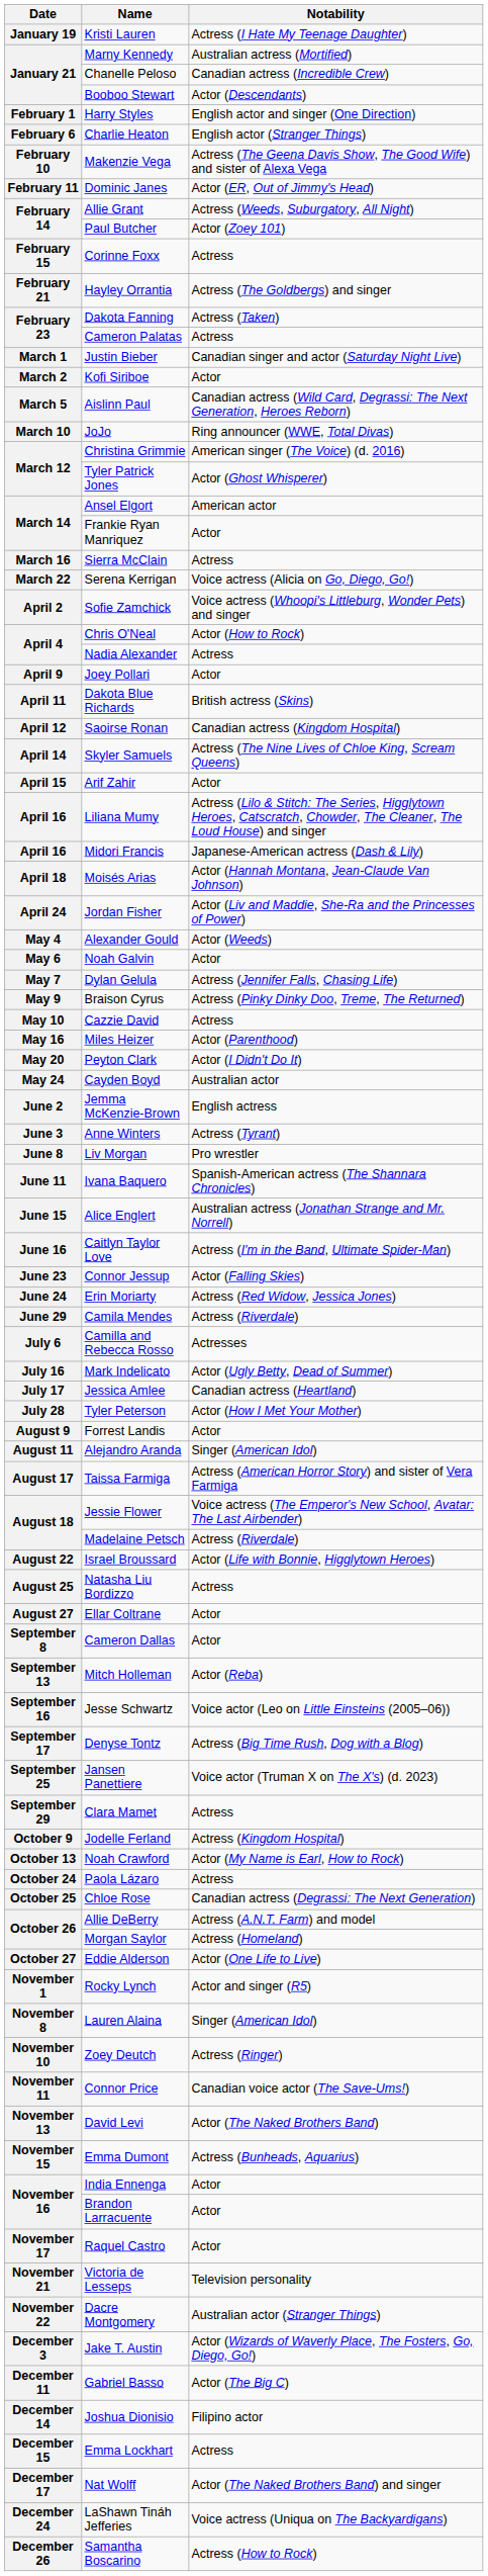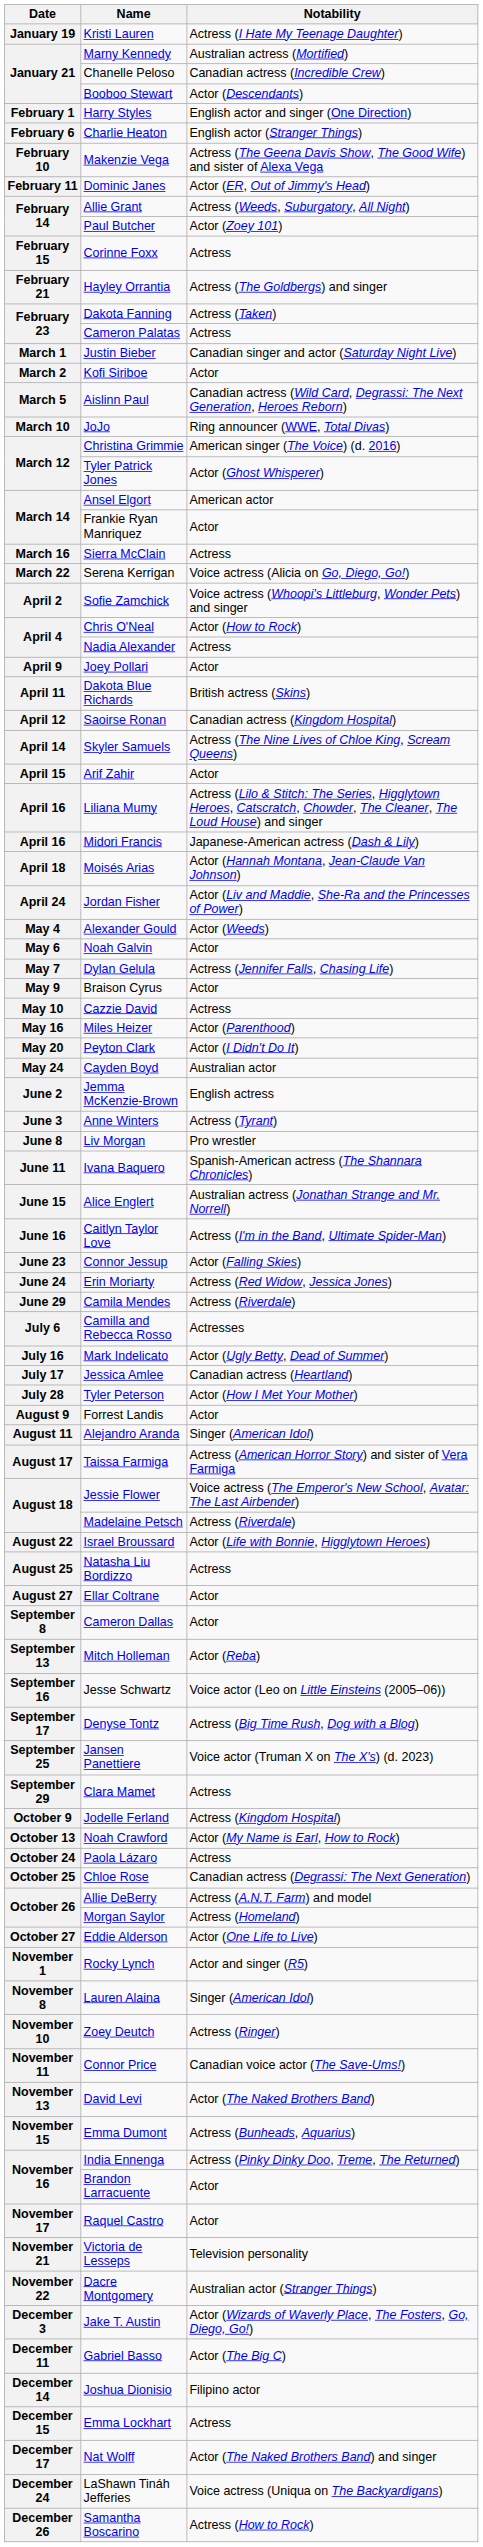 <table class="wikitable">
 <tr>
 <th>Date</th>
 <th>Name</th>
 <th>Notability</th>
 </tr>
 <tr>
 <th>January 19</th>
 <td><a href='#'>Kristi Lauren</a></td>
 <td>Actress (<em><a href='#'>I Hate My Teenage Daughter</a></em>)</td>
 </tr>
 <tr>
 <th rowspan="3">January 21</th>
 <td><a href='#'>Marny Kennedy</a></td>
 <td>Australian actress (<em><a href='#'>Mortified</a></em>)</td>
 </tr>
 <tr>
 <td>Chanelle Peloso</td>
 <td>Canadian actress (<em><a href='#'>Incredible Crew</a></em>)</td>
 </tr>
 <tr>
 <td><a href='#'>Booboo Stewart</a></td>
 <td>Actor (<em><a href='#'>Descendants</a></em>)</td>
 </tr>
 <tr>
 <th>February 1</th>
 <td><a href='#'>Harry Styles</a></td>
 <td>English actor and singer (<a href='#'>One Direction</a>)</td>
 </tr>
 <tr>
 <th>February 6</th>
 <td><a href='#'>Charlie Heaton</a></td>
 <td>English actor (<em><a href='#'>Stranger Things</a></em>)</td>
 </tr>
 <tr>
 <th>February 10</th>
 <td><a href='#'>Makenzie Vega</a></td>
 <td>Actress (<em><a href='#'>The Geena Davis Show</a></em>, <em><a href='#'>The Good Wife</a></em>) and sister of <a href='#'>Alexa Vega</a></td>
 </tr>
 <tr>
 <th>February 11</th>
 <td><a href='#'>Dominic Janes</a></td>
 <td>Actor (<em><a href='#'>ER</a></em>, <em><a href='#'>Out of Jimmy's Head</a></em>)</td>
 </tr>
 <tr>
 <th rowspan="2">February 14</th>
 <td><a href='#'>Allie Grant</a></td>
 <td>Actress (<em><a href='#'>Weeds</a></em>, <em><a href='#'>Suburgatory</a></em>, <em><a href='#'>All Night</a></em>)</td>
 </tr>
 <tr>
 <td><a href='#'>Paul Butcher</a></td>
 <td>Actor (<em><a href='#'>Zoey 101</a></em>)</td>
 </tr>
 <tr>
 <th>February 15</th>
 <td><a href='#'>Corinne Foxx</a></td>
 <td>Actress</td>
 </tr>
 <tr>
 <th>February 21</th>
 <td><a href='#'>Hayley Orrantia</a></td>
 <td>Actress (<em><a href='#'>The Goldbergs</a></em>) and singer</td>
 </tr>
 <tr>
 <th rowspan="2">February 23</th>
 <td><a href='#'>Dakota Fanning</a></td>
 <td>Actress (<em><a href='#'>Taken</a></em>)</td>
 </tr>
 <tr>
 <td><a href='#'>Cameron Palatas</a></td>
 <td>Actress</td>
 </tr>
 <tr>
 <th>March 1</th>
 <td><a href='#'>Justin Bieber</a></td>
 <td>Canadian singer and actor (<em><a href='#'>Saturday Night Live</a></em>)</td>
 </tr>
 <tr>
 <th>March 2</th>
 <td><a href='#'>Kofi Siriboe</a></td>
 <td>Actor</td>
 </tr>
 <tr>
 <th>March 5</th>
 <td><a href='#'>Aislinn Paul</a></td>
 <td>Canadian actress (<em><a href='#'>Wild Card</a></em>, <em><a href='#'>Degrassi: The Next Generation</a></em>, <em><a href='#'>Heroes Reborn</a></em>)</td>
 </tr>
 <tr>
 <th>March 10</th>
 <td><a href='#'>JoJo</a></td>
 <td>Ring announcer (<a href='#'>WWE</a>, <em><a href='#'>Total Divas</a></em>)</td>
 </tr>
 <tr>
 <th rowspan="2">March 12</th>
 <td><a href='#'>Christina Grimmie</a></td>
 <td>American singer (<em><a href='#'>The Voice</a></em>) (d. <a href='#'>2016</a>)</td>
 </tr>
 <tr>
 <td><a href='#'>Tyler Patrick Jones</a></td>
 <td>Actor (<em><a href='#'>Ghost Whisperer</a></em>)</td>
 </tr>
 <tr>
 <th rowspan="2">March 14</th>
 <td><a href='#'>Ansel Elgort</a></td>
 <td>American actor</td>
 </tr>
 <tr>
 <td>Frankie Ryan Manriquez</td>
 <td>Actor</td>
 </tr>
 <tr>
 <th>March 16</th>
 <td><a href='#'>Sierra McClain</a></td>
 <td>Actress</td>
 </tr>
 <tr>
 <th>March 22</th>
 <td>Serena Kerrigan</td>
 <td>Voice actress (Alicia on <em><a href='#'>Go, Diego, Go!</a></em>)</td>
 </tr>
 <tr>
 <th>April 2</th>
 <td><a href='#'>Sofie Zamchick</a></td>
 <td>Voice actress (<em><a href='#'>Whoopi's Littleburg</a></em>, <em><a href='#'>Wonder Pets</a></em>) and singer</td>
 </tr>
 <tr>
 <th rowspan="2">April 4</th>
 <td><a href='#'>Chris O'Neal</a></td>
 <td>Actor (<em><a href='#'>How to Rock</a></em>)</td>
 </tr>
 <tr>
 <td><a href='#'>Nadia Alexander</a></td>
 <td>Actress</td>
 </tr>
 <tr>
 <th>April 9</th>
 <td><a href='#'>Joey Pollari</a></td>
 <td>Actor</td>
 </tr>
 <tr>
 <th>April 11</th>
 <td><a href='#'>Dakota Blue Richards</a></td>
 <td>British actress (<em><a href='#'>Skins</a></em>)</td>
 </tr>
 <tr>
 <th>April 12</th>
 <td><a href='#'>Saoirse Ronan</a></td>
 <td>Canadian actress (<em><a href='#'>Kingdom Hospital</a></em>)</td>
 </tr>
 <tr>
 <th>April 14</th>
 <td><a href='#'>Skyler Samuels</a></td>
 <td>Actress (<em><a href='#'>The Nine Lives of Chloe King</a></em>, <em><a href='#'>Scream Queens</a></em>)</td>
 </tr>
 <tr>
 <th>April 15</th>
 <td><a href='#'>Arif Zahir</a></td>
 <td>Actor</td>
 </tr>
 <tr>
 <th>April 16</th>
 <td><a href='#'>Liliana Mumy</a></td>
 <td>Actress (<em><a href='#'>Lilo & Stitch: The Series</a></em>, <em><a href='#'>Higglytown Heroes</a></em>, <em><a href='#'>Catscratch</a></em>, <em><a href='#'>Chowder</a></em>, <em><a href='#'>The Cleaner</a></em>, <em><a href='#'>The Loud House</a></em>) and singer</td>
 </tr>
 <tr>
 <th>April 16</th>
 <td><a href='#'>Midori Francis</a></td>
 <td>Japanese-American actress (<em><a href='#'>Dash & Lily</a></em>)</td>
 </tr>
 <tr>
 <th>April 18</th>
 <td><a href='#'>Moisés Arias</a></td>
 <td>Actor (<em><a href='#'>Hannah Montana</a></em>, <em><a href='#'>Jean-Claude Van Johnson</a></em>)</td>
 </tr>
 <tr>
 <th>April 24</th>
 <td><a href='#'>Jordan Fisher</a></td>
 <td>Actor (<em><a href='#'>Liv and Maddie</a></em>, <em><a href='#'>She-Ra and the Princesses of Power</a></em>)</td>
 </tr>
 <tr>
 <th>May 4</th>
 <td><a href='#'>Alexander Gould</a></td>
 <td>Actor (<em><a href='#'>Weeds</a></em>)</td>
 </tr>
 <tr>
 <th>May 6</th>
 <td><a href='#'>Noah Galvin</a></td>
 <td>Actor</td>
 </tr>
 <tr>
 <th>May 7</th>
 <td><a href='#'>Dylan Gelula</a></td>
 <td>Actress (<em><a href='#'>Jennifer Falls</a></em>, <em><a href='#'>Chasing Life</a></em>)</td>
 </tr>
 <tr>
 <th>May 9</th>
 <td>Braison Cyrus</td>
-<td>Actress (<em><a href='#'>Pinky Dinky Doo</a></em>, <em><a href='#'>Treme</a></em>, <em><a href='#'>The Returned</a></em>)</td>
+<td>Actor</td>
 </tr>
 <tr>
 <th>May 10</th>
 <td><a href='#'>Cazzie David</a></td>
 <td>Actress</td>
 </tr>
 <tr>
 <th>May 16</th>
 <td><a href='#'>Miles Heizer</a></td>
 <td>Actor (<em><a href='#'>Parenthood</a></em>)</td>
 </tr>
 <tr>
 <th>May 20</th>
 <td><a href='#'>Peyton Clark</a></td>
 <td>Actor (<em><a href='#'>I Didn't Do It</a></em>)</td>
 </tr>
 <tr>
 <th>May 24</th>
 <td><a href='#'>Cayden Boyd</a></td>
 <td>Australian actor</td>
 </tr>
 <tr>
 <th>June 2</th>
 <td><a href='#'>Jemma McKenzie-Brown</a></td>
 <td>English actress</td>
 </tr>
 <tr>
 <th>June 3</th>
 <td><a href='#'>Anne Winters</a></td>
 <td>Actress (<em><a href='#'>Tyrant</a></em>)</td>
 </tr>
 <tr>
 <th>June 8</th>
 <td><a href='#'>Liv Morgan</a></td>
 <td>Pro wrestler</td>
 </tr>
 <tr>
 <th>June 11</th>
 <td><a href='#'>Ivana Baquero</a></td>
 <td>Spanish-American actress (<em><a href='#'>The Shannara Chronicles</a></em>)</td>
 </tr>
 <tr>
 <th>June 15</th>
 <td><a href='#'>Alice Englert</a></td>
 <td>Australian actress (<em><a href='#'>Jonathan Strange and Mr. Norrell</a></em>)</td>
 </tr>
 <tr>
 <th>June 16</th>
 <td><a href='#'>Caitlyn Taylor Love</a></td>
 <td>Actress (<em><a href='#'>I'm in the Band</a></em>, <em><a href='#'>Ultimate Spider-Man</a></em>)</td>
 </tr>
 <tr>
 <th>June 23</th>
 <td><a href='#'>Connor Jessup</a></td>
 <td>Actor (<em><a href='#'>Falling Skies</a></em>)</td>
 </tr>
 <tr>
 <th>June 24</th>
 <td><a href='#'>Erin Moriarty</a></td>
 <td>Actress (<em><a href='#'>Red Widow</a></em>, <em><a href='#'>Jessica Jones</a></em>)</td>
 </tr>
 <tr>
 <th>June 29</th>
 <td><a href='#'>Camila Mendes</a></td>
 <td>Actress (<em><a href='#'>Riverdale</a></em>)</td>
 </tr>
 <tr>
 <th>July 6</th>
 <td><a href='#'>Camilla and Rebecca Rosso</a></td>
 <td>Actresses</td>
 </tr>
 <tr>
 <th>July 16</th>
 <td><a href='#'>Mark Indelicato</a></td>
 <td>Actor (<em><a href='#'>Ugly Betty</a></em>, <em><a href='#'>Dead of Summer</a></em>)</td>
 </tr>
 <tr>
 <th>July 17</th>
 <td><a href='#'>Jessica Amlee</a></td>
 <td>Canadian actress (<em><a href='#'>Heartland</a></em>)</td>
 </tr>
 <tr>
 <th>July 28</th>
 <td><a href='#'>Tyler Peterson</a></td>
 <td>Actor (<em><a href='#'>How I Met Your Mother</a></em>)</td>
 </tr>
 <tr>
 <th>August 9</th>
 <td>Forrest Landis</td>
 <td>Actor</td>
 </tr>
 <tr>
 <th>August 11</th>
 <td><a href='#'>Alejandro Aranda</a></td>
 <td>Singer (<em><a href='#'>American Idol</a></em>)</td>
 </tr>
 <tr>
 <th>August 17</th>
 <td><a href='#'>Taissa Farmiga</a></td>
 <td>Actress (<em><a href='#'>American Horror Story</a></em>) and sister of <a href='#'>Vera Farmiga</a></td>
 </tr>
 <tr>
 <th rowspan="2">August 18</th>
 <td><a href='#'>Jessie Flower</a></td>
 <td>Voice actress (<em><a href='#'>The Emperor's New School</a></em>, <em><a href='#'>Avatar: The Last Airbender</a></em>)</td>
 </tr>
 <tr>
 <td><a href='#'>Madelaine Petsch</a></td>
 <td>Actress (<em><a href='#'>Riverdale</a></em>)</td>
 </tr>
 <tr>
 <th>August 22</th>
 <td><a href='#'>Israel Broussard</a></td>
 <td>Actor (<em><a href='#'>Life with Bonnie</a></em>, <em><a href='#'>Higglytown Heroes</a></em>)</td>
 </tr>
 <tr>
 <th>August 25</th>
 <td><a href='#'>Natasha Liu Bordizzo</a></td>
 <td>Actress</td>
 </tr>
 <tr>
 <th>August 27</th>
 <td><a href='#'>Ellar Coltrane</a></td>
 <td>Actor</td>
 </tr>
 <tr>
 <th>September 8</th>
 <td><a href='#'>Cameron Dallas</a></td>
 <td>Actor</td>
 </tr>
 <tr>
 <th>September 13</th>
 <td><a href='#'>Mitch Holleman</a></td>
 <td>Actor (<em><a href='#'>Reba</a></em>)</td>
 </tr>
 <tr>
 <th>September 16</th>
 <td>Jesse Schwartz</td>
 <td>Voice actor (Leo on <em><a href='#'>Little Einsteins</a></em> (2005–06))</td>
 </tr>
 <tr>
 <th>September 17</th>
 <td><a href='#'>Denyse Tontz</a></td>
 <td>Actress (<em><a href='#'>Big Time Rush</a></em>, <em><a href='#'>Dog with a Blog</a></em>)</td>
 </tr>
 <tr>
 <th>September 25</th>
 <td><a href='#'>Jansen Panettiere</a></td>
 <td>Voice actor (Truman X on <em><a href='#'>The X's</a></em>) (d. 2023)</td>
 </tr>
 <tr>
 <th>September 29</th>
 <td><a href='#'>Clara Mamet</a></td>
 <td>Actress</td>
 </tr>
 <tr>
 <th>October 9</th>
 <td><a href='#'>Jodelle Ferland</a></td>
 <td>Actress (<em><a href='#'>Kingdom Hospital</a></em>)</td>
 </tr>
 <tr>
 <th>October 13</th>
 <td><a href='#'>Noah Crawford</a></td>
 <td>Actor (<em><a href='#'>My Name is Earl</a></em>, <em><a href='#'>How to Rock</a></em>)</td>
 </tr>
 <tr>
 <th>October 24</th>
 <td><a href='#'>Paola Lázaro</a></td>
 <td>Actress</td>
 </tr>
 <tr>
 <th>October 25</th>
 <td><a href='#'>Chloe Rose</a></td>
 <td>Canadian actress (<em><a href='#'>Degrassi: The Next Generation</a></em>)</td>
 </tr>
 <tr>
 <th rowspan="2">October 26</th>
 <td><a href='#'>Allie DeBerry</a></td>
 <td>Actress (<em><a href='#'>A.N.T. Farm</a></em>) and model</td>
 </tr>
 <tr>
 <td><a href='#'>Morgan Saylor</a></td>
 <td>Actress (<em><a href='#'>Homeland</a></em>)</td>
 </tr>
 <tr>
 <th>October 27</th>
 <td><a href='#'>Eddie Alderson</a></td>
 <td>Actor (<em><a href='#'>One Life to Live</a></em>)</td>
 </tr>
 <tr>
 <th>November 1</th>
 <td><a href='#'>Rocky Lynch</a></td>
 <td>Actor and singer (<em><a href='#'>R5</a></em>)</td>
 </tr>
 <tr>
 <th>November 8</th>
 <td><a href='#'>Lauren Alaina</a></td>
 <td>Singer (<em><a href='#'>American Idol</a></em>)</td>
 </tr>
 <tr>
 <th>November 10</th>
 <td><a href='#'>Zoey Deutch</a></td>
 <td>Actress (<em><a href='#'>Ringer</a></em>)</td>
 </tr>
 <tr>
 <th>November 11</th>
 <td><a href='#'>Connor Price</a></td>
 <td>Canadian voice actor (<em><a href='#'>The Save-Ums!</a></em>)</td>
 </tr>
 <tr>
 <th>November 13</th>
 <td><a href='#'>David Levi</a></td>
 <td>Actor (<em><a href='#'>The Naked Brothers Band</a></em>)</td>
 </tr>
 <tr>
 <th>November 15</th>
 <td><a href='#'>Emma Dumont</a></td>
 <td>Actress (<em><a href='#'>Bunheads</a></em>, <em><a href='#'>Aquarius</a></em>)</td>
 </tr>
 <tr>
 <th rowspan="2">November 16</th>
 <td><a href='#'>India Ennenga</a></td>
-<td>Actor</td>
+<td>Actress (<em><a href='#'>Pinky Dinky Doo</a></em>, <em><a href='#'>Treme</a></em>, <em><a href='#'>The Returned</a></em>)</td>
 </tr>
 <tr>
 <td><a href='#'>Brandon Larracuente</a></td>
 <td>Actor</td>
 </tr>
 <tr>
 <th>November 17</th>
 <td><a href='#'>Raquel Castro</a></td>
 <td>Actor</td>
 </tr>
 <tr>
 <th>November 21</th>
 <td><a href='#'>Victoria de Lesseps</a></td>
 <td>Television personality</td>
 </tr>
 <tr>
 <th>November 22</th>
 <td><a href='#'>Dacre Montgomery</a></td>
 <td>Australian actor (<em><a href='#'>Stranger Things</a></em>)</td>
 </tr>
 <tr>
 <th>December 3</th>
 <td><a href='#'>Jake T. Austin</a></td>
 <td>Actor (<em><a href='#'>Wizards of Waverly Place</a></em>, <em><a href='#'>The Fosters</a></em>, <em><a href='#'>Go, Diego, Go!</a></em>)</td>
 </tr>
 <tr>
 <th>December 11</th>
 <td><a href='#'>Gabriel Basso</a></td>
 <td>Actor (<em><a href='#'>The Big C</a></em>)</td>
 </tr>
 <tr>
 <th>December 14</th>
 <td><a href='#'>Joshua Dionisio</a></td>
 <td>Filipino actor</td>
 </tr>
 <tr>
 <th>December 15</th>
 <td><a href='#'>Emma Lockhart</a></td>
 <td>Actress</td>
 </tr>
 <tr>
 <th>December 17</th>
 <td><a href='#'>Nat Wolff</a></td>
 <td>Actor (<em><a href='#'>The Naked Brothers Band</a></em>) and singer</td>
 </tr>
 <tr>
 <th>December 24</th>
 <td>LaShawn Tináh Jefferies</td>
 <td>Voice actress (Uniqua on <em><a href='#'>The Backyardigans</a></em>)</td>
 </tr>
 <tr>
 <th>December 26</th>
 <td><a href='#'>Samantha Boscarino</a></td>
 <td>Actress (<em><a href='#'>How to Rock</a></em>)</td>
 </tr>
 </table>
